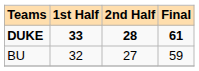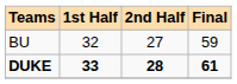 <table class="wikitable" align=right>
 <tr bgcolor=#ffdead align=center>
 <td><strong>Teams</strong></td>
 <td><strong>1st Half</strong></td>
 <td><strong>2nd Half</strong></td>
 <td><strong>Final</strong></td>
 </tr>
 <tr>
+<td>BU</td>
+<td align=center>32</td>
+<td align=center>27</td>
+<td align=center>59</td>
+</tr>
+<tr>
 <td><strong>DUKE</strong></td>
 <td align=center><strong>33</strong></td>
 <td align=center><strong>28</strong></td>
 <td align=center><strong>61</strong></td>
 </tr>
 <tr>
-<td>BU</td>
-<td align=center>32</td>
-<td align=center>27</td>
-<td align=center>59</td>
-</tr>
-<tr>
 </tr>
 </table>
